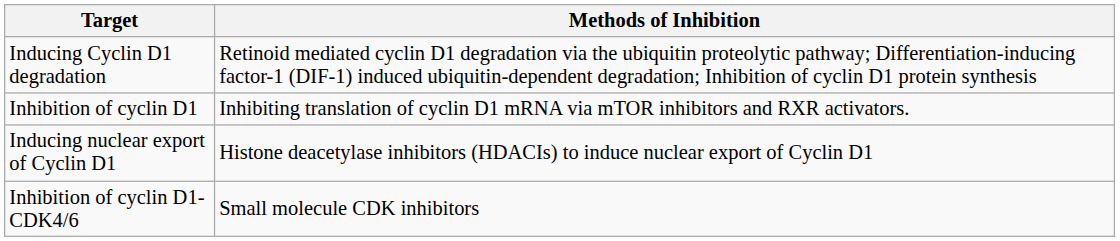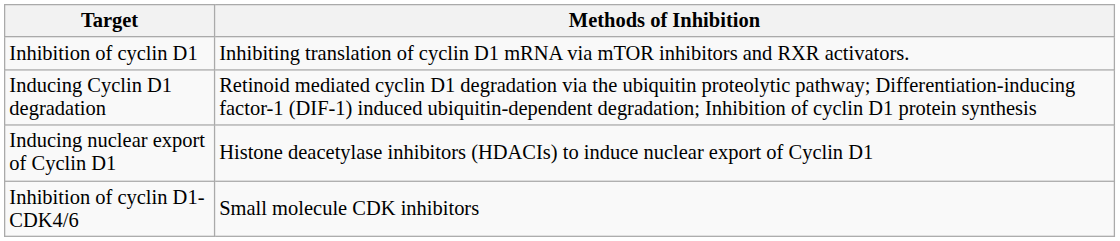 <table class="wikitable">
 <tr>
 <th>Target</th>
 <th>Methods of Inhibition</th>
 </tr>
 <tr>
+<td>Inhibition of cyclin D1</td>
+<td>Inhibiting translation of cyclin D1 mRNA via mTOR inhibitors  and  RXR activators.</td>
+</tr>
+<tr>
 <td>Inducing Cyclin D1 degradation </td>
 <td>Retinoid mediated cyclin D1 degradation via the ubiquitin proteolytic pathway; Differentiation-inducing factor-1 (DIF-1) induced ubiquitin-dependent degradation; Inhibition of cyclin D1 protein synthesis </td>
-</tr>
-<tr>
-<td>Inhibition of cyclin D1</td>
-<td>Inhibiting translation of cyclin D1 mRNA via mTOR inhibitors  and  RXR activators.</td>
 </tr>
 <tr>
 <td>Inducing nuclear export of Cyclin D1</td>
 <td>Histone deacetylase inhibitors (HDACIs) to induce nuclear export of Cyclin D1 </td>
 </tr>
 <tr>
 <td>Inhibition of cyclin D1-CDK4/6</td>
 <td>Small molecule CDK inhibitors </td>
 </tr>
 </table>
